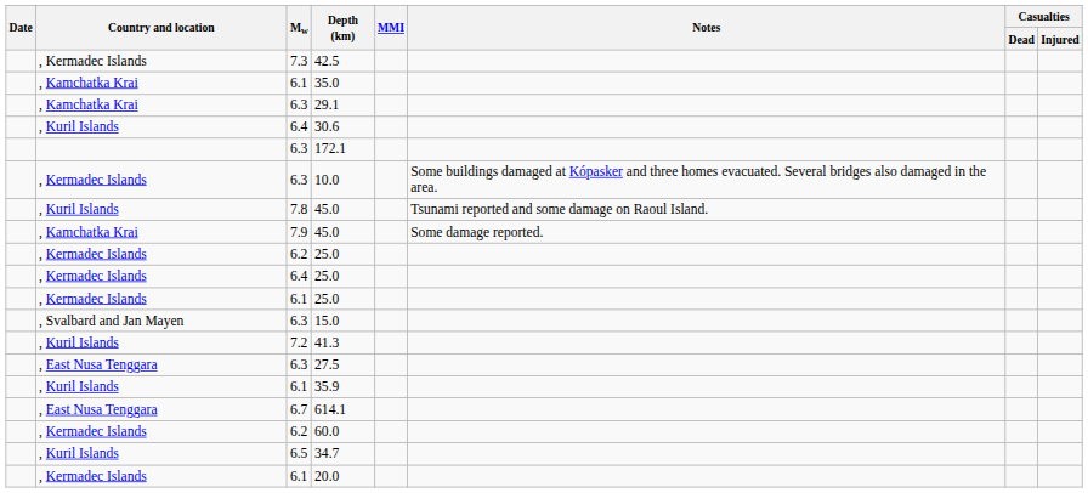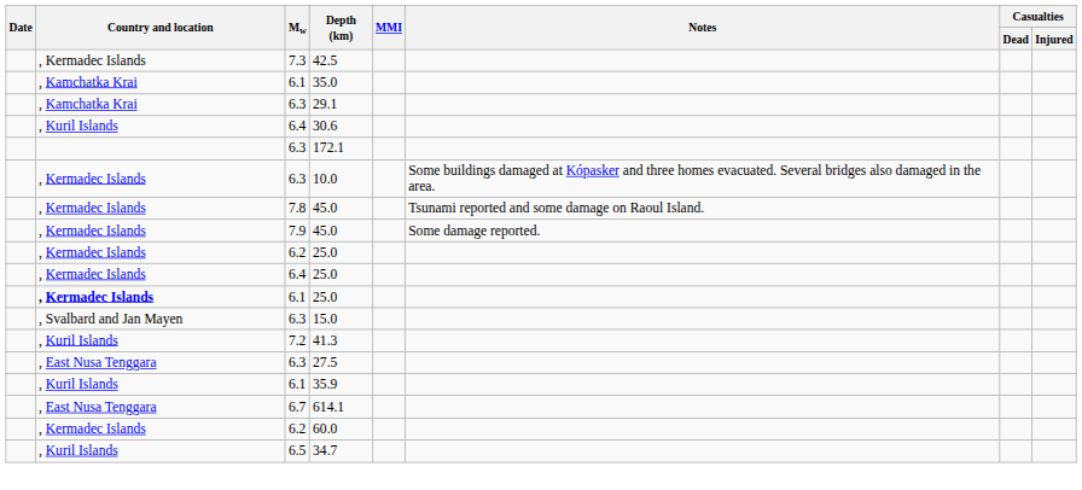 <table class="wikitable sortable sort-under" style="border:1px black; margin-left:1em;">
 <tr>
 <th rowspan="2"><small>Date</small></th>
 <th rowspan="2" style="width: 280px"><small>Country and location</small></th>
 <th rowspan="2"><small>M<sub>w</sub></small></th>
 <th rowspan="2"><small>Depth (km)</small></th>
 <th rowspan="2"><small><a href='#'>MMI</a></small></th>
 <th rowspan="2" class="unsortable"><small>Notes</small></th>
 <th colspan="2"><small>Casualties</small></th>
 </tr>
 <tr>
 <th><small>Dead</small></th>
 <th><small>Injured</small></th>
 </tr>
 <tr>
 <td></td>
 <td>, Kermadec Islands</td>
 <td>7.3</td>
 <td>42.5</td>
 <td></td>
 <td></td>
 <td></td>
 <td></td>
 </tr>
 <tr>
 <td></td>
 <td>, <a href='#'>Kamchatka Krai</a></td>
 <td>6.1</td>
 <td>35.0</td>
 <td></td>
 <td></td>
 <td></td>
 <td></td>
 </tr>
 <tr>
 <td></td>
 <td>, <a href='#'>Kamchatka Krai</a></td>
 <td>6.3</td>
 <td>29.1</td>
 <td></td>
 <td></td>
 <td></td>
 <td></td>
 </tr>
 <tr>
 <td></td>
 <td>, <a href='#'>Kuril Islands</a></td>
 <td>6.4</td>
 <td>30.6</td>
 <td></td>
 <td></td>
 <td></td>
 <td></td>
 </tr>
 <tr>
 <td></td>
 <td></td>
 <td>6.3</td>
 <td>172.1</td>
 <td></td>
 <td></td>
 <td></td>
 <td></td>
 </tr>
 <tr>
 <td></td>
 <td>, <a href='#'>Kermadec Islands</a></td>
 <td>6.3</td>
 <td>10.0</td>
 <td></td>
 <td>Some buildings damaged at <a href='#'>Kópasker</a> and three homes evacuated. Several bridges also damaged in the area.</td>
 <td></td>
 <td></td>
 </tr>
 <tr>
 <td></td>
-<td>, <a href='#'>Kuril Islands</a></td>
+<td>, <a href='#'>Kermadec Islands</a></td>
 <td>7.8</td>
 <td>45.0</td>
 <td></td>
 <td>Tsunami reported and some damage on Raoul Island.</td>
 <td></td>
 <td></td>
 </tr>
 <tr>
 <td></td>
-<td>, <a href='#'>Kamchatka Krai</a></td>
+<td>, <a href='#'>Kermadec Islands</a></td>
 <td>7.9</td>
 <td>45.0</td>
 <td></td>
 <td>Some damage reported.</td>
 <td></td>
 <td></td>
 </tr>
 <tr>
 <td></td>
 <td>, <a href='#'>Kermadec Islands</a></td>
 <td>6.2</td>
 <td>25.0</td>
 <td></td>
 <td></td>
 <td></td>
 <td></td>
 </tr>
 <tr>
 <td></td>
 <td>, <a href='#'>Kermadec Islands</a></td>
 <td>6.4</td>
 <td>25.0</td>
 <td></td>
 <td></td>
 <td></td>
 <td></td>
 </tr>
 <tr>
 <td></td>
-<td>, <a href='#'>Kermadec Islands</a></td>
+<td><strong>, <a href='#'>Kermadec Islands</a></strong></td>
 <td>6.1</td>
 <td>25.0</td>
 <td></td>
 <td></td>
 <td></td>
 <td></td>
 </tr>
 <tr>
 <td></td>
 <td>, Svalbard and Jan Mayen</td>
 <td>6.3</td>
 <td>15.0</td>
 <td></td>
 <td></td>
 <td></td>
 <td></td>
 </tr>
 <tr>
 <td></td>
 <td>, <a href='#'>Kuril Islands</a></td>
 <td>7.2</td>
 <td>41.3</td>
 <td></td>
 <td></td>
 <td></td>
 <td></td>
 </tr>
 <tr>
 <td></td>
 <td>, <a href='#'>East Nusa Tenggara</a></td>
 <td>6.3</td>
 <td>27.5</td>
 <td></td>
 <td></td>
 <td></td>
 <td></td>
 </tr>
 <tr>
 <td></td>
 <td>, <a href='#'>Kuril Islands</a></td>
 <td>6.1</td>
 <td>35.9</td>
 <td></td>
 <td></td>
 <td></td>
 <td></td>
 </tr>
 <tr>
 <td></td>
 <td>, <a href='#'>East Nusa Tenggara</a></td>
 <td>6.7</td>
 <td>614.1</td>
 <td></td>
 <td></td>
 <td></td>
 <td></td>
 </tr>
 <tr>
 <td></td>
 <td>, <a href='#'>Kermadec Islands</a></td>
 <td>6.2</td>
 <td>60.0</td>
 <td></td>
 <td></td>
 <td></td>
 <td></td>
 </tr>
 <tr>
 <td></td>
 <td>, <a href='#'>Kuril Islands</a></td>
 <td>6.5</td>
 <td>34.7</td>
 <td></td>
 <td></td>
 <td></td>
 <td></td>
 </tr>
-<tr>
-<td></td>
-<td>, <a href='#'>Kermadec Islands</a></td>
-<td>6.1</td>
-<td>20.0</td>
-<td></td>
-<td></td>
-<td></td>
-<td></td>
-</tr>
 </table>
